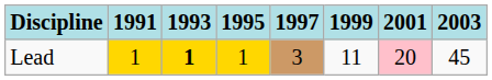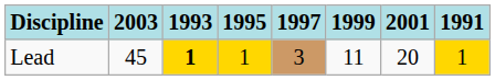 <table class="wikitable" style="text-align: center;">
 <tr>
 <th style="background: #b0e0e6;">Discipline</th>
-<th style="background: #b0e0e6;">1991</th>
+<th style="background: #b0e0e6;">2003</th>
 <th style="background: #b0e0e6;">1993</th>
 <th style="background: #b0e0e6;">1995</th>
 <th style="background: #b0e0e6;">1997</th>
 <th style="background: #b0e0e6;">1999</th>
 <th style="background: #b0e0e6;">2001</th>
-<th style="background: #b0e0e6;">2003</th>
+<th style="background: #b0e0e6;">1991</th>
 </tr>
 <tr>
 <td align="left">Lead</td>
-<td style="background: gold;">1</td>
+<td>45</td>
 <td style="background: gold;"><strong>1</strong></td>
 <td style="background: gold;">1</td>
 <td style="background: #cc9966;">3</td>
 <td>11</td>
-<td style="background: pink;">20</td>
-<td>45</td>
+<td>20</td>
+<td style="background: gold;">1</td>
 </tr>
 </table>
